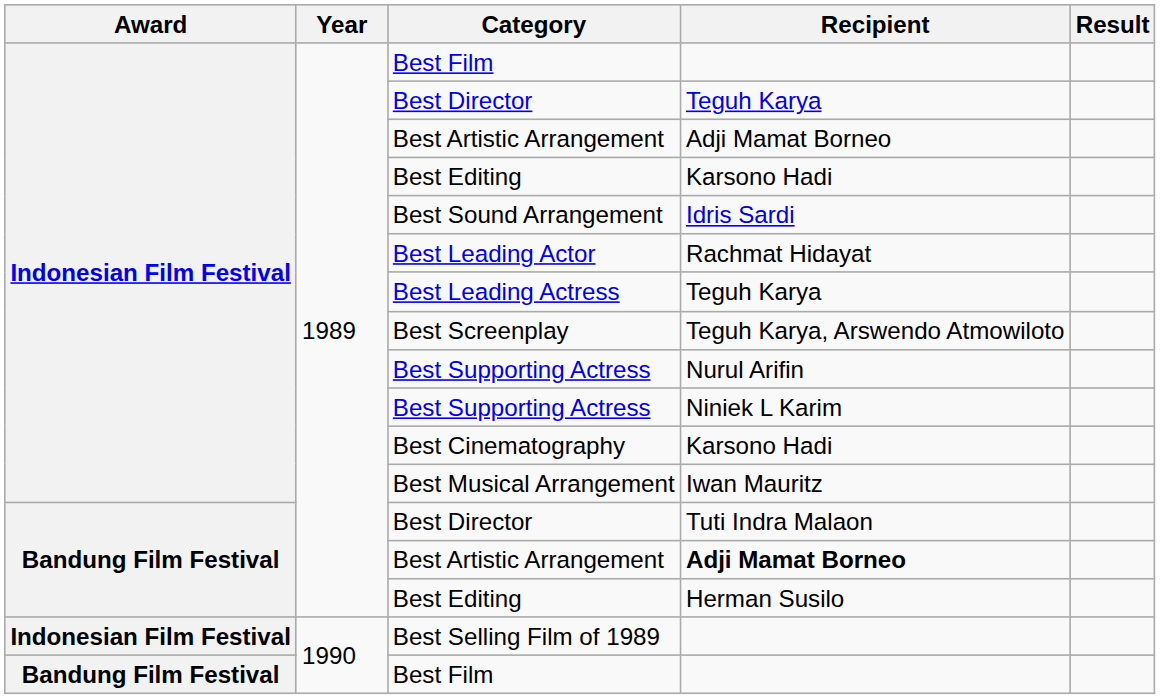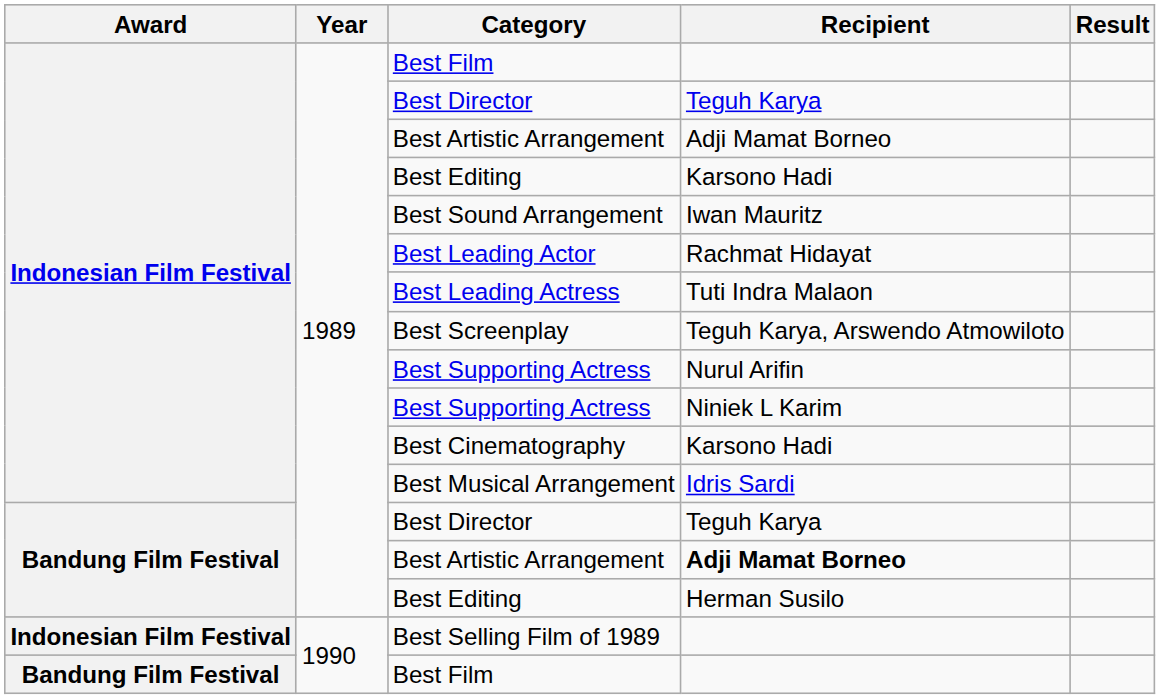 <table class="wikitable" style="font-size: 95%;">
 <tr>
 <th scope="col">Award</th>
 <th scope="col"; width=50>Year</th>
 <th scope="col">Category</th>
 <th scope="col">Recipient</th>
 <th scope="col">Result</th>
 </tr>
 <tr>
 <th scope="row" rowspan="12"><a href='#'>Indonesian Film Festival</a></th>
 <td rowspan="15">1989</td>
 <td><a href='#'>Best Film</a></td>
 <td></td>
 <td></td>
 </tr>
 <tr>
 <td><a href='#'>Best Director</a></td>
 <td><a href='#'>Teguh Karya</a></td>
 <td></td>
 </tr>
 <tr>
 <td>Best Artistic Arrangement</td>
 <td>Adji Mamat Borneo</td>
 <td></td>
 </tr>
 <tr>
 <td>Best Editing</td>
 <td>Karsono Hadi</td>
 <td></td>
 </tr>
 <tr>
 <td>Best Sound Arrangement</td>
-<td><a href='#'>Idris Sardi</a></td>
+<td>Iwan Mauritz</td>
 <td></td>
 </tr>
 <tr>
 <td><a href='#'>Best Leading Actor</a></td>
 <td>Rachmat Hidayat</td>
 <td></td>
 </tr>
 <tr>
 <td><a href='#'>Best Leading Actress</a></td>
-<td>Teguh Karya</td>
+<td>Tuti Indra Malaon</td>
 <td></td>
 </tr>
 <tr>
 <td>Best Screenplay</td>
 <td>Teguh Karya, Arswendo Atmowiloto</td>
 <td></td>
 </tr>
 <tr>
 <td><a href='#'>Best Supporting Actress</a></td>
 <td>Nurul Arifin</td>
 <td></td>
 </tr>
 <tr>
 <td><a href='#'>Best Supporting Actress</a></td>
 <td>Niniek L Karim</td>
 <td></td>
 </tr>
 <tr>
 <td>Best Cinematography</td>
 <td>Karsono Hadi</td>
 <td></td>
 </tr>
 <tr>
 <td>Best Musical Arrangement</td>
-<td>Iwan Mauritz</td>
+<td><a href='#'>Idris Sardi</a></td>
 <td></td>
 </tr>
 <tr>
 <th scope="row" rowspan="3">Bandung Film Festival</th>
 <td>Best Director</td>
-<td>Tuti Indra Malaon</td>
+<td>Teguh Karya</td>
 <td></td>
 </tr>
 <tr>
 <td>Best Artistic Arrangement</td>
 <td><strong>Adji Mamat Borneo</strong></td>
 <td></td>
 </tr>
 <tr>
 <td>Best Editing</td>
 <td>Herman Susilo</td>
 <td></td>
 </tr>
 <tr>
 <th scope="row" rowspan="1">Indonesian Film Festival</th>
 <td rowspan="2">1990</td>
 <td>Best Selling Film of 1989</td>
 <td></td>
 <td></td>
 </tr>
 <tr>
 <th scope="row" rowspan="1">Bandung Film Festival</th>
 <td>Best Film</td>
 <td></td>
 <td></td>
 </tr>
 </table>
